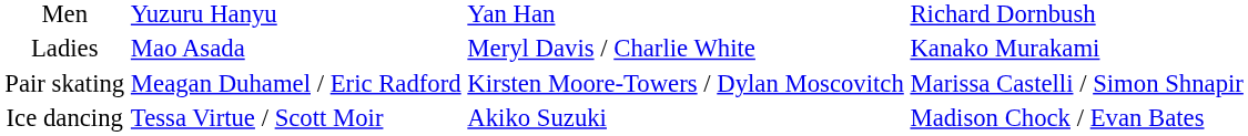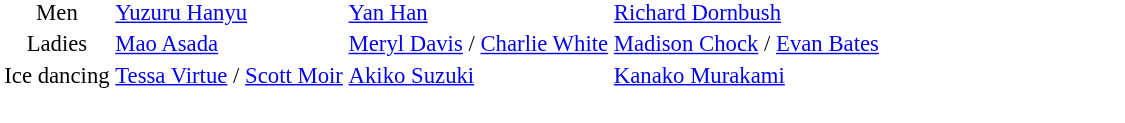 <table>
 <tr>
 <td align=center>Men</td>
 <td> <a href='#'>Yuzuru Hanyu</a></td>
 <td> <a href='#'>Yan Han</a></td>
 <td> <a href='#'>Richard Dornbush</a></td>
 </tr>
 <tr>
 <td align=center>Ladies</td>
 <td> <a href='#'>Mao Asada</a></td>
 <td> <a href='#'>Meryl Davis</a> / <a href='#'>Charlie White</a></td>
-<td> <a href='#'>Kanako Murakami</a></td>
-</tr>
-<tr>
-<td align=center>Pair skating</td>
-<td> <a href='#'>Meagan Duhamel</a> / <a href='#'>Eric Radford</a></td>
-<td> <a href='#'>Kirsten Moore-Towers</a> / <a href='#'>Dylan Moscovitch</a></td>
-<td> <a href='#'>Marissa Castelli</a> / <a href='#'>Simon Shnapir</a></td>
+<td> <a href='#'>Madison Chock</a> / <a href='#'>Evan Bates</a></td>
 </tr>
 <tr>
 <td align=center>Ice dancing</td>
 <td> <a href='#'>Tessa Virtue</a> / <a href='#'>Scott Moir</a></td>
 <td> <a href='#'>Akiko Suzuki</a></td>
-<td> <a href='#'>Madison Chock</a> / <a href='#'>Evan Bates</a></td>
+<td> <a href='#'>Kanako Murakami</a></td>
 </tr>
 </table>
